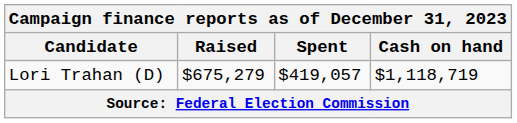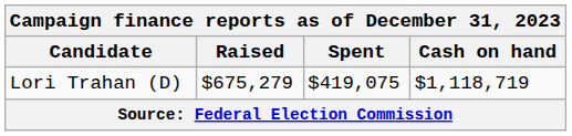 <table class="wikitable sortable">
 <tr>
 <th colspan=4>Campaign finance reports as of December 31, 2023</th>
 </tr>
 <tr style="text-align:center;">
 <th>Candidate</th>
 <th>Raised</th>
 <th>Spent</th>
 <th>Cash on hand</th>
 </tr>
 <tr>
 <td>Lori Trahan (D)</td>
 <td>$675,279</td>
-<td>$419,057</td>
+<td>$419,075</td>
 <td>$1,118,719</td>
 </tr>
 <tr>
 <th colspan="4"><small>Source: <a href='#'>Federal Election Commission</a></small></th>
 </tr>
 </table>
